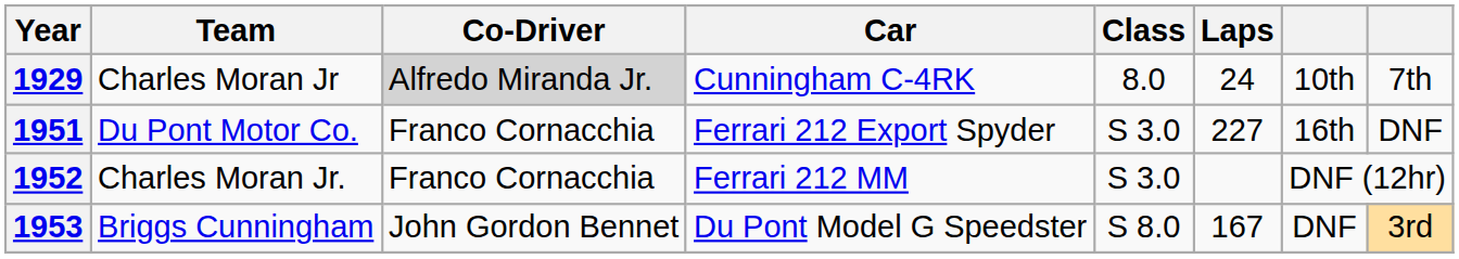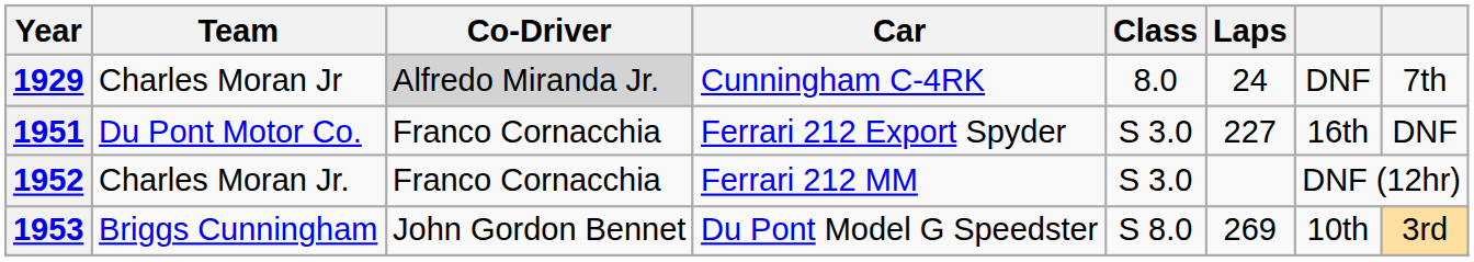 <table class="wikitable" style="text-align:center; font-size:85%">
 <tr>
 <th>Year</th>
 <th>Team</th>
 <th>Co-Driver</th>
 <th>Car</th>
 <th>Class</th>
 <th>Laps</th>
 <th></th>
 <th></th>
 </tr>
 <tr>
 <th><a href='#'>1929</a></th>
 <td align="left"> Charles Moran Jr</td>
 <td align="left" style="background: lightgrey;"> Alfredo Miranda Jr.</td>
 <td align="left"><a href='#'>Cunningham C-4RK</a></td>
 <td>8.0</td>
 <td>24</td>
-<td>10th</td>
+<td>DNF</td>
 <td>7th</td>
 </tr>
 <tr>
 <th><a href='#'>1951</a></th>
 <td align="left"> <a href='#'>Du Pont Motor Co.</a></td>
 <td align="left"> Franco Cornacchia</td>
 <td align="left"><a href='#'>Ferrari 212 Export</a> Spyder</td>
 <td>S 3.0</td>
 <td>227</td>
 <td>16th</td>
 <td>DNF</td>
 </tr>
 <tr>
 <th><a href='#'>1952</a></th>
 <td align="left"> Charles Moran Jr.</td>
 <td align="left"> Franco Cornacchia</td>
 <td align="left"><a href='#'>Ferrari 212 MM</a></td>
 <td>S 3.0</td>
 <td></td>
 <td colspan="2" align="center">DNF (12hr)</td>
 </tr>
 <tr>
 <th><a href='#'>1953</a></th>
 <td align="left"> <a href='#'>Briggs Cunningham</a></td>
 <td align="left"> John Gordon Bennet</td>
 <td align="left"><a href='#'>Du Pont</a> Model G Speedster</td>
 <td>S 8.0</td>
-<td>167</td>
-<td>DNF</td>
+<td>269</td>
+<td>10th</td>
 <td style="background:#ffdf9f;">3rd</td>
 </tr>
 <tr>
 </tr>
 </table>
